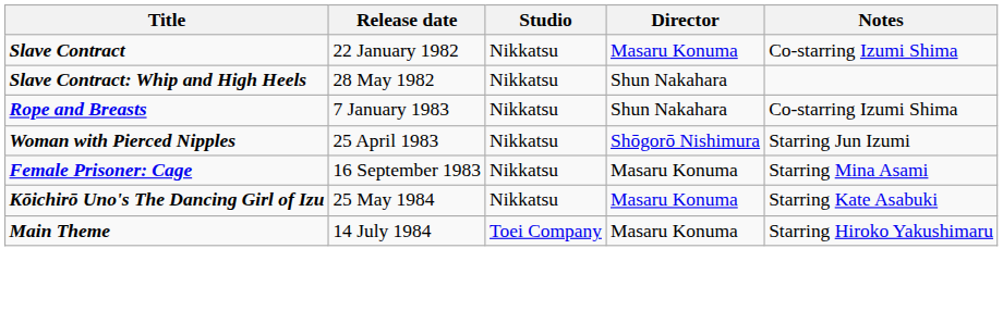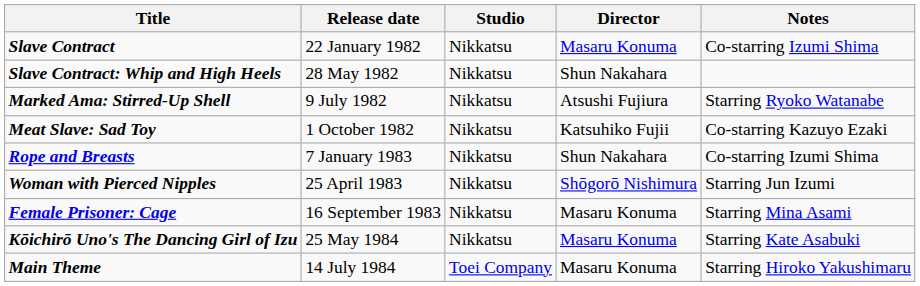 <table class="wikitable">
 <tr>
 <th>Title</th>
 <th>Release date</th>
 <th>Studio</th>
 <th>Director</th>
 <th>Notes</th>
 </tr>
 <tr>
 <td><strong><em>Slave Contract</em></strong><br></td>
 <td>22 January 1982</td>
 <td>Nikkatsu</td>
 <td><a href='#'>Masaru Konuma</a></td>
 <td>Co-starring <a href='#'>Izumi Shima</a></td>
 </tr>
 <tr>
 <td><strong><em>Slave Contract: Whip and High Heels</em></strong><br></td>
 <td>28 May 1982</td>
 <td>Nikkatsu</td>
 <td>Shun Nakahara</td>
 <td></td>
+</tr>
+<tr>
+<td><strong><em>Marked Ama: Stirred-Up Shell</em></strong><br></td>
+<td>9 July 1982</td>
+<td>Nikkatsu</td>
+<td>Atsushi Fujiura</td>
+<td>Starring <a href='#'>Ryoko Watanabe</a></td>
+</tr>
+<tr>
+<td><strong><em>Meat Slave: Sad Toy</em></strong><br></td>
+<td>1 October 1982</td>
+<td>Nikkatsu</td>
+<td>Katsuhiko Fujii</td>
+<td>Co-starring Kazuyo Ezaki</td>
 </tr>
 <tr>
 <td><strong><em><a href='#'>Rope and Breasts</a></em></strong><br></td>
 <td>7 January 1983</td>
 <td>Nikkatsu</td>
 <td>Shun Nakahara</td>
 <td>Co-starring Izumi Shima</td>
 </tr>
 <tr>
 <td><strong><em>Woman with Pierced Nipples</em></strong><br></td>
 <td>25 April 1983</td>
 <td>Nikkatsu</td>
 <td><a href='#'>Shōgorō Nishimura</a></td>
 <td>Starring Jun Izumi</td>
 </tr>
 <tr>
 <td><strong><em><a href='#'>Female Prisoner: Cage</a></em></strong><br></td>
 <td>16 September 1983</td>
 <td>Nikkatsu</td>
 <td>Masaru Konuma</td>
 <td>Starring <a href='#'>Mina Asami</a></td>
 </tr>
 <tr>
 <td><strong><em>Kōichirō Uno's The Dancing Girl of Izu</em></strong><br></td>
 <td>25 May 1984</td>
 <td>Nikkatsu</td>
 <td><a href='#'>Masaru Konuma</a></td>
 <td>Starring <a href='#'>Kate Asabuki</a></td>
 </tr>
 <tr>
 <td><strong><em>Main Theme</em></strong><br></td>
 <td>14 July 1984</td>
 <td><a href='#'>Toei Company</a></td>
 <td>Masaru Konuma</td>
 <td>Starring <a href='#'>Hiroko Yakushimaru</a></td>
 </tr>
 </table>
